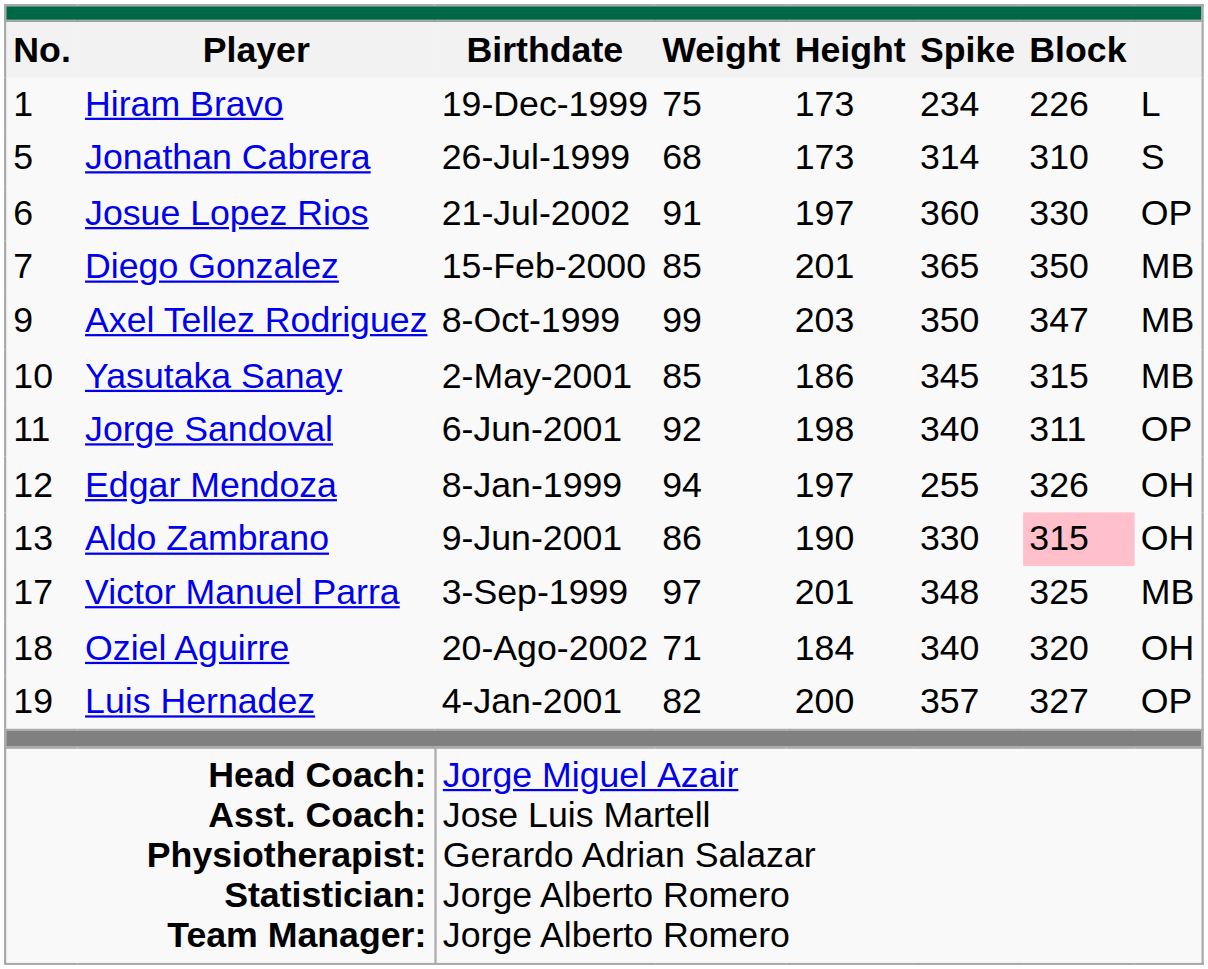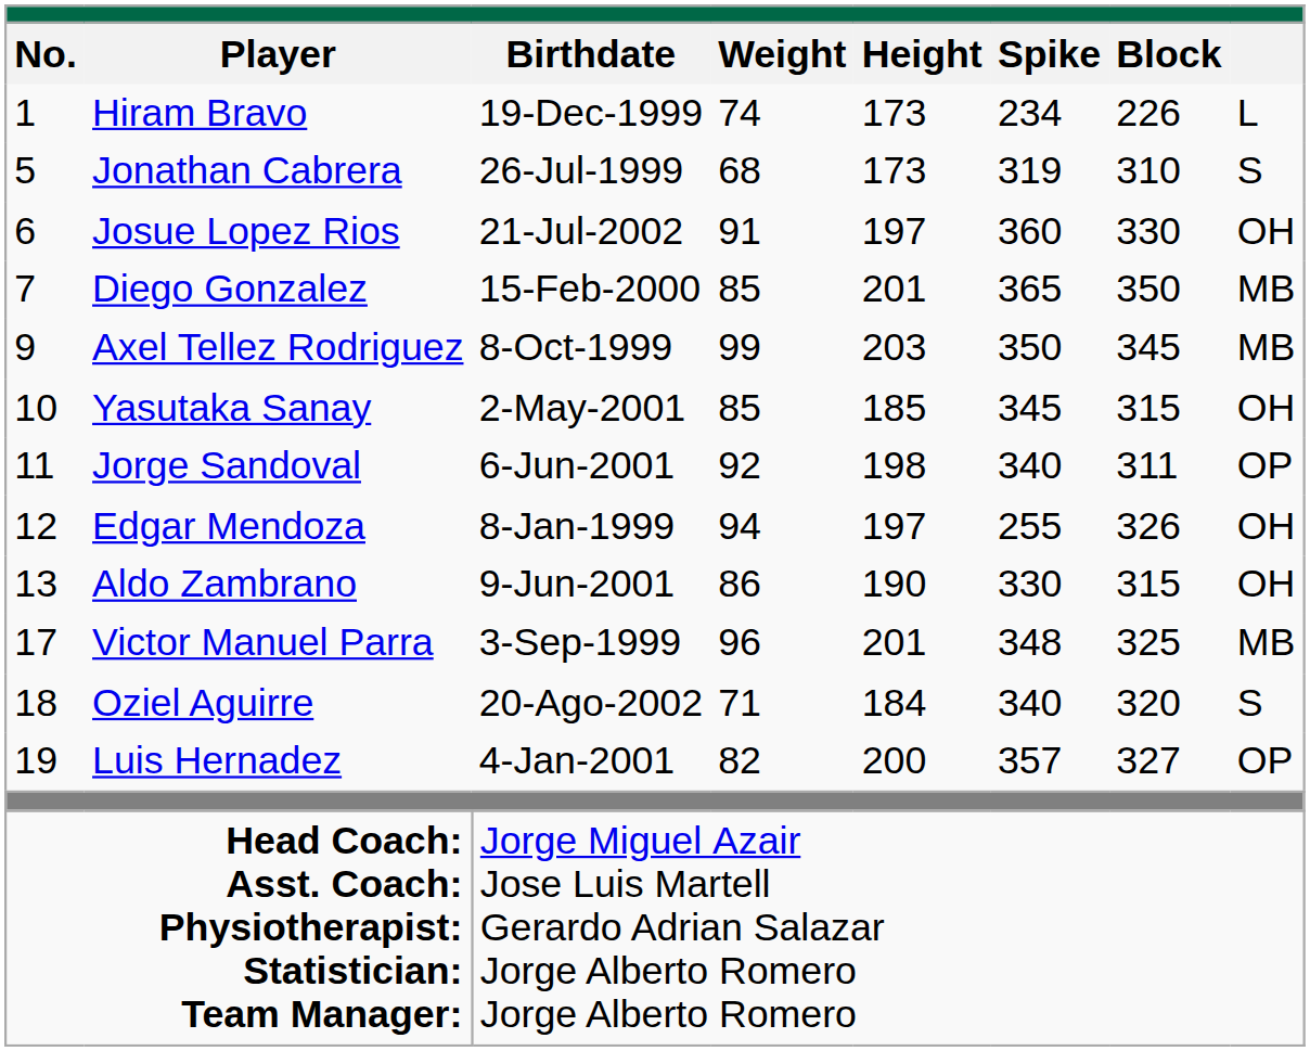 <table class="wikitable style="border: none; width:65%">
 <tr>
 <th style="background: #006847; color: white;" colspan="8"></th>
 </tr>
 <tr>
 <th style="border-style: none none none none;" style="background: #006847; color: white;">No.</th>
 <th style="border-style: none none none none;" style="background: #006847; color: white;">Player</th>
 <th style="border-style: none none none none;" style="background: #006847; color: white;">Birthdate</th>
 <th style="border-style: none none none none;" style="background: #006847; color: white;">Weight</th>
 <th style="border-style: none none none none;" style="background: #006847; color: white;">Height</th>
 <th style="border-style: none none none none;" style="background: #006847; color: white;">Spike</th>
 <th style="border-style: none none none none;" style="background: #006847; color: white;">Block</th>
 <th style="border-style: none none none none;" style="background: #006847; color: white;"></th>
 </tr>
 <tr>
 <td style="border-style: none none none none;">1</td>
 <td style="border-style: none none none none;"><a href='#'>Hiram Bravo</a></td>
 <td style="border-style: none none none none;">19-Dec-1999</td>
-<td style="border-style: none none none none;">75</td>
+<td style="border-style: none none none none;">74</td>
 <td style="border-style: none none none none;">173</td>
 <td style="border-style: none none none none;">234</td>
 <td style="border-style: none none none none;">226</td>
 <td style="border-style: none none none none;">L</td>
 </tr>
 <tr>
 <td style="border-style: none none none none;">5</td>
 <td style="border-style: none none none none;"><a href='#'>Jonathan Cabrera</a></td>
 <td style="border-style: none none none none;">26-Jul-1999</td>
 <td style="border-style: none none none none;">68</td>
 <td style="border-style: none none none none;">173</td>
-<td style="border-style: none none none none;">314</td>
+<td style="border-style: none none none none;">319</td>
 <td style="border-style: none none none none;">310</td>
 <td style="border-style: none none none none;">S</td>
 </tr>
 <tr>
 <td style="border-style: none none none none;">6</td>
 <td style="border-style: none none none none;"><a href='#'>Josue Lopez Rios</a></td>
 <td style="border-style: none none none none;">21-Jul-2002</td>
 <td style="border-style: none none none none;">91</td>
 <td style="border-style: none none none none;">197</td>
 <td style="border-style: none none none none;">360</td>
 <td style="border-style: none none none none;">330</td>
-<td style="border-style: none none none none;">OP</td>
+<td style="border-style: none none none none;">OH</td>
 </tr>
 <tr>
 <td style="border-style: none none none none;">7</td>
 <td style="border-style: none none none none;"><a href='#'>Diego Gonzalez</a> <strong></strong></td>
 <td style="border-style: none none none none;">15-Feb-2000</td>
 <td style="border-style: none none none none;">85</td>
 <td style="border-style: none none none none;">201</td>
 <td style="border-style: none none none none;">365</td>
 <td style="border-style: none none none none;">350</td>
 <td style="border-style: none none none none;">MB</td>
 </tr>
 <tr>
 <td style="border-style: none none none none;">9</td>
 <td style="border-style: none none none none;"><a href='#'>Axel Tellez Rodriguez</a></td>
 <td style="border-style: none none none none;">8-Oct-1999</td>
 <td style="border-style: none none none none;">99</td>
 <td style="border-style: none none none none;">203</td>
 <td style="border-style: none none none none;">350</td>
-<td style="border-style: none none none none;">347</td>
+<td style="border-style: none none none none;">345</td>
 <td style="border-style: none none none none;">MB</td>
 </tr>
 <tr>
 <td style="border-style: none none none none;">10</td>
 <td style="border-style: none none none none;"><a href='#'>Yasutaka Sanay</a></td>
 <td style="border-style: none none none none;">2-May-2001</td>
 <td style="border-style: none none none none;">85</td>
-<td style="border-style: none none none none;">186</td>
+<td style="border-style: none none none none;">185</td>
 <td style="border-style: none none none none;">345</td>
 <td style="border-style: none none none none;">315</td>
-<td style="border-style: none none none none;">MB</td>
+<td style="border-style: none none none none;">OH</td>
 </tr>
 <tr>
 <td style="border-style: none none none none;">11</td>
 <td style="border-style: none none none none;"><a href='#'>Jorge Sandoval</a></td>
 <td style="border-style: none none none none;">6-Jun-2001</td>
 <td style="border-style: none none none none;">92</td>
 <td style="border-style: none none none none;">198</td>
 <td style="border-style: none none none none;">340</td>
 <td style="border-style: none none none none;">311</td>
 <td style="border-style: none none none none;">OP</td>
 </tr>
 <tr>
 <td style="border-style: none none none none;">12</td>
 <td style="border-style: none none none none;"><a href='#'>Edgar Mendoza</a></td>
 <td style="border-style: none none none none;">8-Jan-1999</td>
 <td style="border-style: none none none none;">94</td>
 <td style="border-style: none none none none;">197</td>
 <td style="border-style: none none none none;">255</td>
 <td style="border-style: none none none none;">326</td>
 <td style="border-style: none none none none;">OH</td>
 </tr>
 <tr>
 <td style="border-style: none none none none;">13</td>
 <td style="border-style: none none none none;"><a href='#'>Aldo Zambrano</a></td>
 <td style="border-style: none none none none;">9-Jun-2001</td>
 <td style="border-style: none none none none;">86</td>
 <td style="border-style: none none none none;">190</td>
 <td style="border-style: none none none none;">330</td>
-<td style="background: pink; border-style: none none none none;">315</td>
+<td style="border-style: none none none none;">315</td>
 <td style="border-style: none none none none;">OH</td>
 </tr>
 <tr>
 <td style="border-style: none none none none;">17</td>
 <td style="border-style: none none none none;"><a href='#'>Victor Manuel Parra</a></td>
 <td style="border-style: none none none none;">3-Sep-1999</td>
-<td style="border-style: none none none none;">97</td>
+<td style="border-style: none none none none;">96</td>
 <td style="border-style: none none none none;">201</td>
 <td style="border-style: none none none none;">348</td>
 <td style="border-style: none none none none;">325</td>
 <td style="border-style: none none none none;">MB</td>
 </tr>
 <tr>
 <td style="border-style: none none none none;">18</td>
 <td style="border-style: none none none none;"><a href='#'>Oziel Aguirre</a></td>
 <td style="border-style: none none none none;">20-Ago-2002</td>
 <td style="border-style: none none none none;">71</td>
 <td style="border-style: none none none none;">184</td>
 <td style="border-style: none none none none;">340</td>
 <td style="border-style: none none none none;">320</td>
-<td style="border-style: none none none none;">OH</td>
+<td style="border-style: none none none none;">S</td>
 </tr>
 <tr>
 <td style="border-style: none none none none;">19</td>
 <td style="border-style: none none none none;"><a href='#'>Luis Hernadez</a></td>
 <td style="border-style: none none none none;">4-Jan-2001</td>
 <td style="border-style: none none none none;">82</td>
 <td style="border-style: none none none none;">200</td>
 <td style="border-style: none none none none;">357</td>
 <td style="border-style: none none none none;">327</td>
 <td style="border-style: none none none none;">OP</td>
 </tr>
 <tr>
 <td colspan="9" bgcolor="grey"></td>
 </tr>
 <tr>
 <td colspan="2" style="text-align: right;"><strong>Head Coach:<br>Asst. Coach:<br>Physiotherapist:<br>Statistician:<br>Team Manager:</strong></td>
 <td colspan="6" style="text-align:left;"><a href='#'>Jorge Miguel Azair</a><br>Jose Luis Martell<br>Gerardo Adrian Salazar<br>Jorge Alberto Romero<br>Jorge Alberto Romero</td>
 </tr>
 </table>
